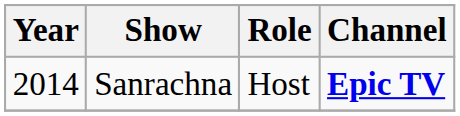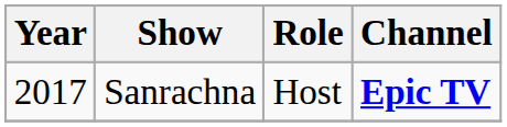 <table class="wikitable sortable">
 <tr>
 <th>Year</th>
 <th>Show</th>
 <th>Role</th>
 <th>Channel</th>
 </tr>
 <tr>
-<td>2014</td>
+<td>2017</td>
 <td>Sanrachna</td>
 <td>Host</td>
 <td><strong><a href='#'>Epic TV</a></strong></td>
 </tr>
 <tr>
 </tr>
 </table>
